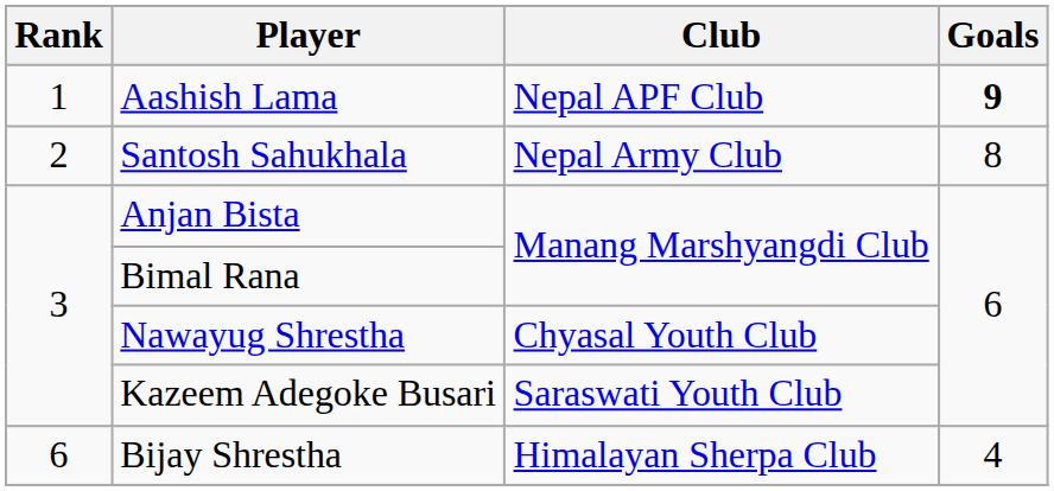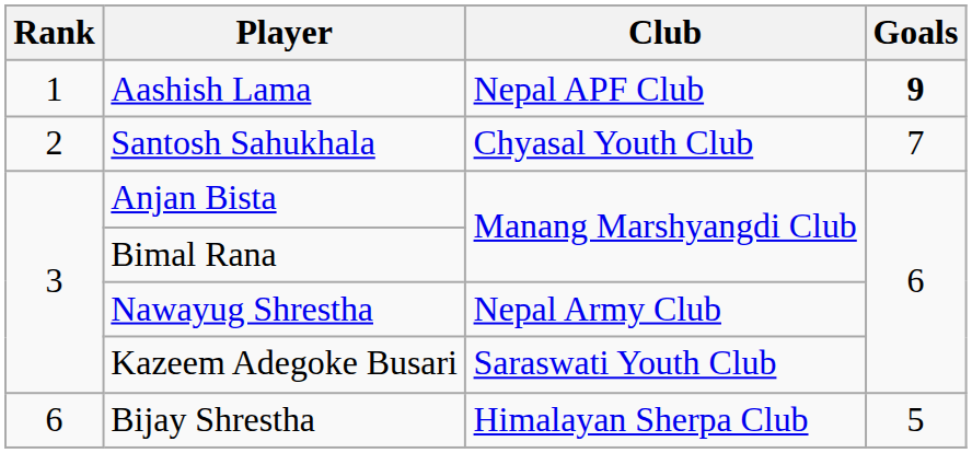 <table class="wikitable">
 <tr>
 <th>Rank</th>
 <th>Player</th>
 <th>Club</th>
 <th>Goals</th>
 </tr>
 <tr>
 <td align="center">1</td>
 <td> <a href='#'>Aashish Lama</a></td>
 <td><a href='#'>Nepal APF Club</a></td>
 <td align="center"><strong>9</strong></td>
 </tr>
 <tr>
 <td align="center">2</td>
 <td> <a href='#'>Santosh Sahukhala</a></td>
-<td><a href='#'>Nepal Army Club</a></td>
-<td align="center">8</td>
+<td><a href='#'>Chyasal Youth Club</a></td>
+<td align="center">7</td>
 </tr>
 <tr>
 <td rowspan="4" align="center">3</td>
 <td> <a href='#'>Anjan Bista</a></td>
 <td rowspan="2"><a href='#'>Manang Marshyangdi Club</a></td>
 <td rowspan="4" align="center">6</td>
 </tr>
 <tr>
 <td> Bimal Rana</td>
 </tr>
 <tr>
 <td> <a href='#'>Nawayug Shrestha</a></td>
-<td><a href='#'>Chyasal Youth Club</a></td>
+<td><a href='#'>Nepal Army Club</a></td>
 </tr>
 <tr>
 <td> Kazeem Adegoke Busari</td>
 <td><a href='#'>Saraswati Youth Club</a></td>
 </tr>
 <tr>
 <td align="center">6</td>
 <td> Bijay Shrestha</td>
 <td><a href='#'>Himalayan Sherpa Club</a></td>
-<td align="center">4</td>
+<td align="center">5</td>
 </tr>
 </table>
